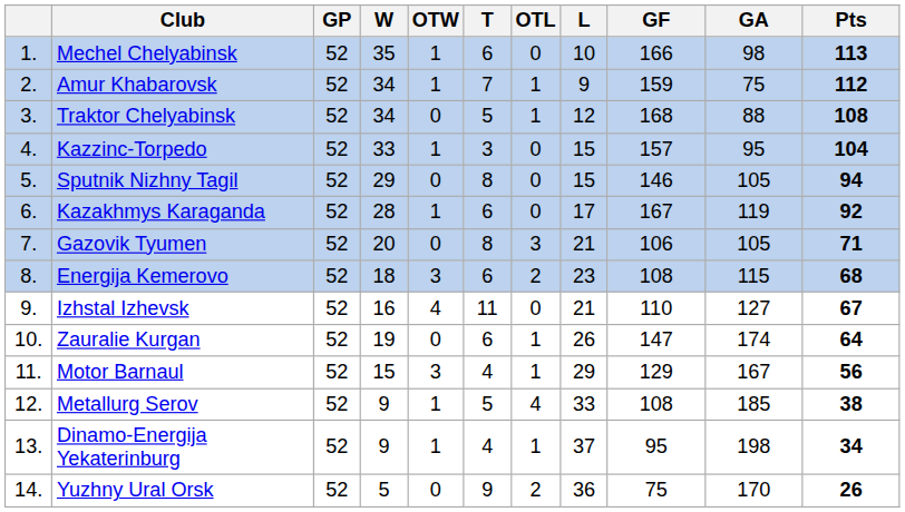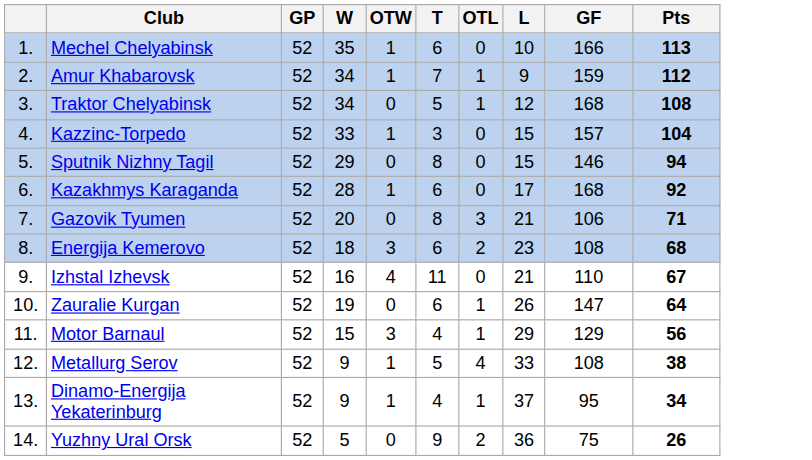 <table class="wikitable">
 <tr>
 <th width="30"></th>
 <th width="200">Club</th>
 <th width="30">GP</th>
 <th width="30">W</th>
 <th width="30">OTW</th>
 <th width="30">T</th>
 <th width="30">OTL</th>
 <th width="30">L</th>
 <th width="70">GF</th>
-<th width="70">GA</th>
 <th width="70">Pts</th>
 </tr>
 <tr bgcolor="#BCD2EE" align="center">
 <td>1.</td>
 <td align="left"><a href='#'>Mechel Chelyabinsk</a></td>
 <td>52</td>
 <td>35</td>
 <td>1</td>
 <td>6</td>
 <td>0</td>
 <td>10</td>
 <td>166</td>
-<td>98</td>
 <td><strong>113</strong></td>
 </tr>
 <tr bgcolor="#BCD2EE" align="center">
 <td>2.</td>
 <td align="left"><a href='#'>Amur Khabarovsk</a></td>
 <td>52</td>
 <td>34</td>
 <td>1</td>
 <td>7</td>
 <td>1</td>
 <td>9</td>
 <td>159</td>
-<td>75</td>
 <td><strong>112</strong></td>
 </tr>
 <tr bgcolor="#BCD2EE" align="center">
 <td>3.</td>
 <td align="left"><a href='#'>Traktor Chelyabinsk</a></td>
 <td>52</td>
 <td>34</td>
 <td>0</td>
 <td>5</td>
 <td>1</td>
 <td>12</td>
 <td>168</td>
-<td>88</td>
 <td><strong>108</strong></td>
 </tr>
 <tr bgcolor="#BCD2EE" align="center">
 <td>4.</td>
 <td align="left"><a href='#'>Kazzinc-Torpedo</a></td>
 <td>52</td>
 <td>33</td>
 <td>1</td>
 <td>3</td>
 <td>0</td>
 <td>15</td>
 <td>157</td>
-<td>95</td>
 <td><strong>104</strong></td>
 </tr>
 <tr bgcolor="#BCD2EE" align="center">
 <td>5.</td>
 <td align="left"><a href='#'>Sputnik Nizhny Tagil</a></td>
 <td>52</td>
 <td>29</td>
 <td>0</td>
 <td>8</td>
 <td>0</td>
 <td>15</td>
 <td>146</td>
-<td>105</td>
 <td><strong>94</strong></td>
 </tr>
 <tr bgcolor="#BCD2EE" align="center">
 <td>6.</td>
 <td align="left"><a href='#'>Kazakhmys Karaganda</a></td>
 <td>52</td>
 <td>28</td>
 <td>1</td>
 <td>6</td>
 <td>0</td>
 <td>17</td>
-<td>167</td>
-<td>119</td>
+<td>168</td>
 <td><strong>92</strong></td>
 </tr>
 <tr bgcolor="#BCD2EE" align="center">
 <td>7.</td>
 <td align="left"><a href='#'>Gazovik Tyumen</a></td>
 <td>52</td>
 <td>20</td>
 <td>0</td>
 <td>8</td>
 <td>3</td>
 <td>21</td>
 <td>106</td>
-<td>105</td>
 <td><strong>71</strong></td>
 </tr>
 <tr bgcolor="#BCD2EE" align="center">
 <td>8.</td>
 <td align="left"><a href='#'>Energija Kemerovo</a></td>
 <td>52</td>
 <td>18</td>
 <td>3</td>
 <td>6</td>
 <td>2</td>
 <td>23</td>
 <td>108</td>
-<td>115</td>
 <td><strong>68</strong></td>
 </tr>
 <tr bgcolor="#FFFFFF" align="center">
 <td>9.</td>
 <td align="left"><a href='#'>Izhstal Izhevsk</a></td>
 <td>52</td>
 <td>16</td>
 <td>4</td>
 <td>11</td>
 <td>0</td>
 <td>21</td>
 <td>110</td>
-<td>127</td>
 <td><strong>67</strong></td>
 </tr>
 <tr bgcolor="#FFFFFF" align="center">
 <td>10.</td>
 <td align="left"><a href='#'>Zauralie Kurgan</a></td>
 <td>52</td>
 <td>19</td>
 <td>0</td>
 <td>6</td>
 <td>1</td>
 <td>26</td>
 <td>147</td>
-<td>174</td>
 <td><strong>64</strong></td>
 </tr>
 <tr bgcolor="#FFFFFF" align="center">
 <td>11.</td>
 <td align="left"><a href='#'>Motor Barnaul</a></td>
 <td>52</td>
 <td>15</td>
 <td>3</td>
 <td>4</td>
 <td>1</td>
 <td>29</td>
 <td>129</td>
-<td>167</td>
 <td><strong>56</strong></td>
 </tr>
 <tr bgcolor="#FFFFFF" align="center">
 <td>12.</td>
 <td align="left"><a href='#'>Metallurg Serov</a></td>
 <td>52</td>
 <td>9</td>
 <td>1</td>
 <td>5</td>
 <td>4</td>
 <td>33</td>
 <td>108</td>
-<td>185</td>
 <td><strong>38</strong></td>
 </tr>
 <tr bgcolor="#FFFFFF" align="center">
 <td>13.</td>
 <td align="left"><a href='#'>Dinamo-Energija Yekaterinburg</a></td>
 <td>52</td>
 <td>9</td>
 <td>1</td>
 <td>4</td>
 <td>1</td>
 <td>37</td>
 <td>95</td>
-<td>198</td>
 <td><strong>34</strong></td>
 </tr>
 <tr bgcolor="#FFFFFF" align="center">
 <td>14.</td>
 <td align="left"><a href='#'>Yuzhny Ural Orsk</a></td>
 <td>52</td>
 <td>5</td>
 <td>0</td>
 <td>9</td>
 <td>2</td>
 <td>36</td>
 <td>75</td>
-<td>170</td>
 <td><strong>26</strong></td>
 </tr>
 </table>
